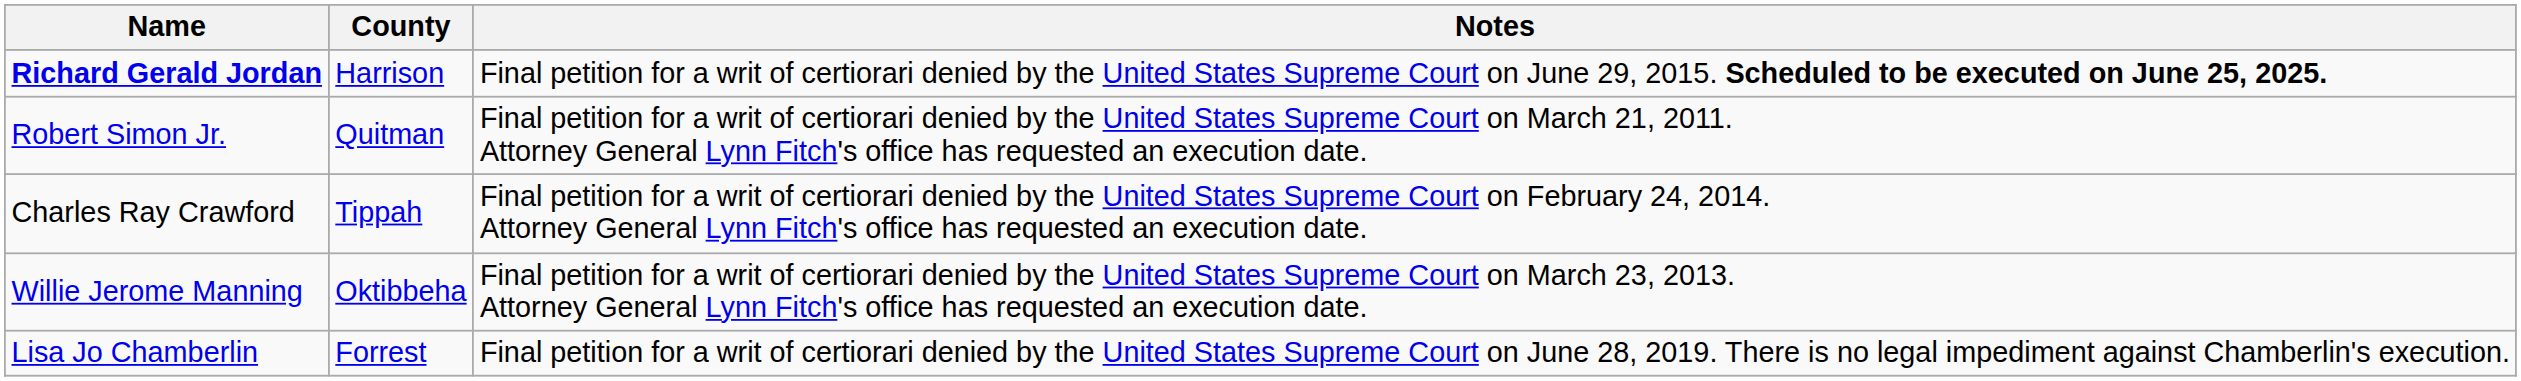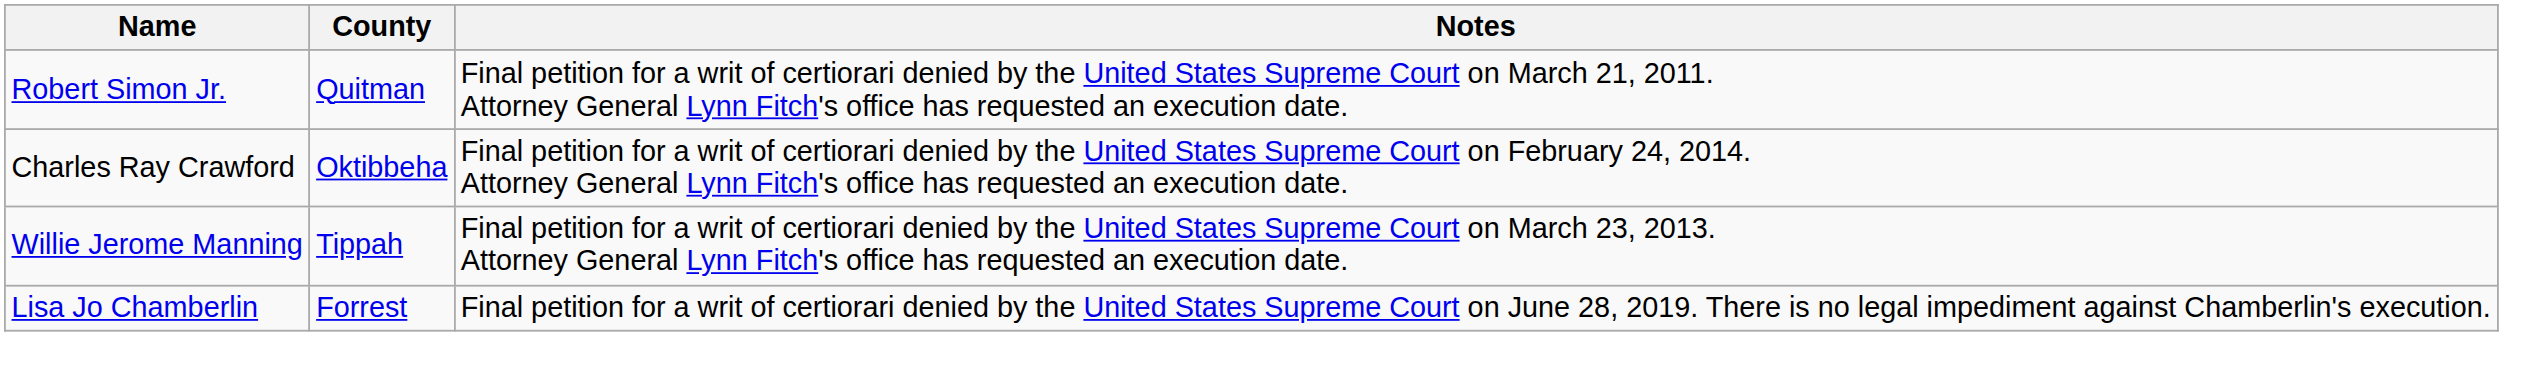 <table class="wikitable sortable">
 <tr>
 <th>Name</th>
 <th>County</th>
 <th>Notes</th>
-</tr>
-<tr>
-<td><strong><a href='#'>Richard Gerald Jordan</a></strong></td>
-<td><a href='#'>Harrison</a></td>
-<td>Final petition for a writ of certiorari denied by the <a href='#'>United States Supreme Court</a> on June 29, 2015. <strong>Scheduled to be executed on June 25, 2025.</strong></td>
 </tr>
 <tr>
 <td><a href='#'>Robert Simon Jr.</a></td>
 <td><a href='#'>Quitman</a></td>
 <td>Final petition for a writ of certiorari denied by the <a href='#'>United States Supreme Court</a> on March 21, 2011.<br>Attorney General <a href='#'>Lynn Fitch</a>'s office has requested an execution date.</td>
 </tr>
 <tr>
 <td>Charles Ray Crawford</td>
-<td><a href='#'>Tippah</a></td>
+<td><a href='#'>Oktibbeha</a></td>
 <td>Final petition for a writ of certiorari denied by the <a href='#'>United States Supreme Court</a> on February 24, 2014.<br>Attorney General <a href='#'>Lynn Fitch</a>'s office has requested an execution date.</td>
 </tr>
 <tr>
 <td><a href='#'>Willie Jerome Manning</a></td>
-<td><a href='#'>Oktibbeha</a></td>
+<td><a href='#'>Tippah</a></td>
 <td>Final petition for a writ of certiorari denied by the <a href='#'>United States Supreme Court</a> on March 23, 2013.<br>Attorney General <a href='#'>Lynn Fitch</a>'s office has requested an execution date.</td>
 </tr>
 <tr>
 <td><a href='#'>Lisa Jo Chamberlin</a></td>
 <td><a href='#'>Forrest</a></td>
 <td>Final petition for a writ of certiorari denied by the <a href='#'>United States Supreme Court</a> on June 28, 2019. There is no legal impediment against Chamberlin's execution.</td>
 </tr>
 </table>
